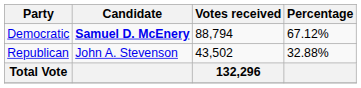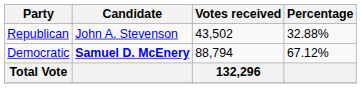 <table class="wikitable">
 <tr>
 <th>Party</th>
 <th>Candidate</th>
 <th>Votes received</th>
 <th>Percentage</th>
 </tr>
 <tr>
+<td><a href='#'>Republican</a></td>
+<td><a href='#'>John A. Stevenson</a></td>
+<td>43,502</td>
+<td>32.88%</td>
+</tr>
+<tr>
 <td><a href='#'>Democratic</a></td>
 <td><strong><a href='#'>Samuel D. McEnery</a></strong></td>
 <td>88,794</td>
 <td>67.12%</td>
-</tr>
-<tr>
-<td><a href='#'>Republican</a></td>
-<td><a href='#'>John A. Stevenson</a></td>
-<td>43,502</td>
-<td>32.88%</td>
 </tr>
 <tr>
 <th>Total Vote</th>
 <th></th>
 <th>132,296</th>
 <th></th>
 </tr>
 <tr>
 </tr>
 </table>
